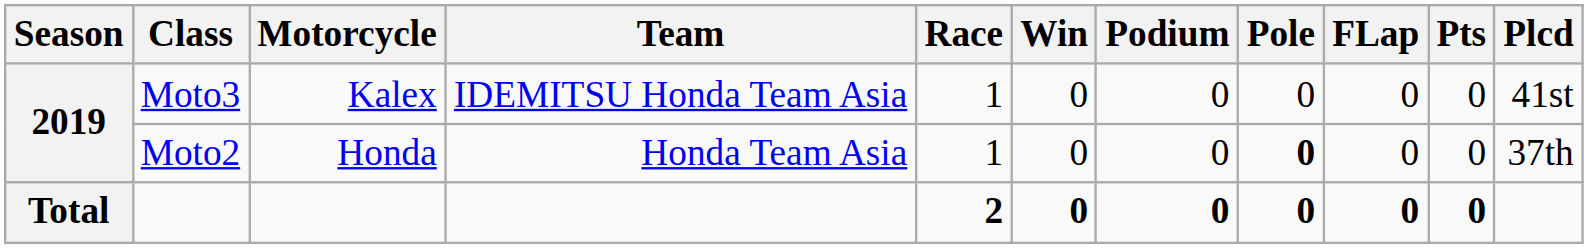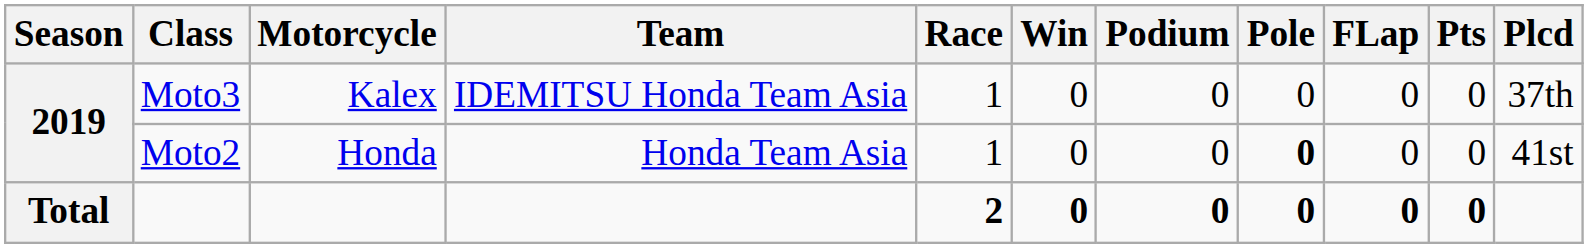 <table class="wikitable" style=text-align:right>
 <tr>
 <th>Season</th>
 <th>Class</th>
 <th>Motorcycle</th>
 <th>Team</th>
 <th>Race</th>
 <th>Win</th>
 <th>Podium</th>
 <th>Pole</th>
 <th>FLap</th>
 <th>Pts</th>
 <th>Plcd</th>
 </tr>
 <tr>
 <th rowspan=2>2019</th>
 <td><a href='#'>Moto3</a></td>
 <td><a href='#'>Kalex</a></td>
 <td><a href='#'>IDEMITSU Honda Team Asia</a></td>
 <td>1</td>
 <td>0</td>
 <td>0</td>
 <td>0</td>
 <td>0</td>
 <td>0</td>
-<td>41st</td>
+<td>37th</td>
 </tr>
 <tr>
 <td><a href='#'>Moto2</a></td>
 <td><a href='#'>Honda</a></td>
 <td><a href='#'>Honda Team Asia</a></td>
 <td>1</td>
 <td>0</td>
 <td>0</td>
 <td><strong>0</strong></td>
 <td>0</td>
 <td>0</td>
-<td>37th</td>
+<td>41st</td>
 </tr>
 <tr>
 <th>Total</th>
 <td></td>
 <td></td>
 <td></td>
 <td><strong>2</strong></td>
 <td><strong>0</strong></td>
 <td><strong>0</strong></td>
 <td><strong>0</strong></td>
 <td><strong>0</strong></td>
 <td><strong>0</strong></td>
 <td></td>
 </tr>
 </table>
